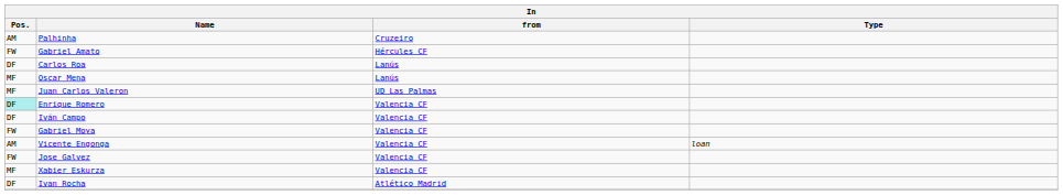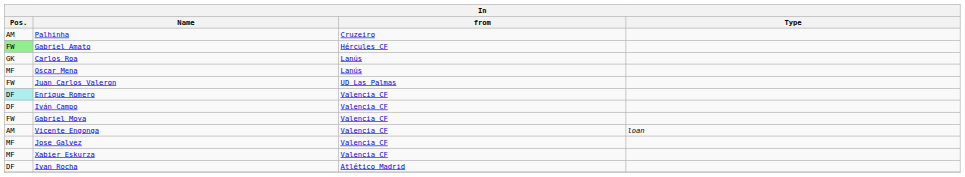 <table class="wikitable" style="font-size:90%;width:99%;">
 <tr>
 <th colspan="4">In</th>
 </tr>
 <tr>
 <th width=3%>Pos.</th>
 <th width=32%>Name</th>
 <th width=30%>from</th>
 <th width=35%>Type</th>
 </tr>
 <tr>
 <td>AM</td>
 <td><a href='#'>Palhinha</a></td>
 <td><a href='#'>Cruzeiro</a></td>
 <td></td>
 </tr>
 <tr>
-<td>FW</td>
+<td style="background: lightgreen;">FW</td>
 <td><a href='#'>Gabriel Amato</a></td>
 <td><a href='#'>Hércules CF</a></td>
 <td></td>
 </tr>
 <tr>
-<td>DF</td>
+<td>GK</td>
 <td><a href='#'>Carlos Roa</a></td>
 <td><a href='#'>Lanús</a></td>
 <td></td>
 </tr>
 <tr>
 <td>MF</td>
 <td><a href='#'>Oscar Mena</a></td>
 <td><a href='#'>Lanús</a></td>
 <td></td>
 </tr>
 <tr>
-<td>MF</td>
+<td>FW</td>
 <td><a href='#'>Juan Carlos Valeron</a></td>
 <td><a href='#'>UD Las Palmas</a></td>
 <td></td>
 </tr>
 <tr>
 <td style="background: paleturquoise;">DF</td>
 <td><a href='#'>Enrique Romero</a></td>
 <td><a href='#'>Valencia CF</a></td>
 <td></td>
 </tr>
 <tr>
 <td>DF</td>
 <td><a href='#'>Iván Campo</a></td>
 <td><a href='#'>Valencia CF</a></td>
 <td></td>
 </tr>
 <tr>
 <td>FW</td>
 <td><a href='#'>Gabriel Moya</a></td>
 <td><a href='#'>Valencia CF</a></td>
 <td></td>
 </tr>
 <tr>
 <td>AM</td>
 <td><a href='#'>Vicente Engonga</a></td>
 <td><a href='#'>Valencia CF</a></td>
 <td><em>loan</em></td>
 </tr>
 <tr>
-<td>FW</td>
+<td>MF</td>
 <td><a href='#'>Jose Galvez</a></td>
 <td><a href='#'>Valencia CF</a></td>
 <td></td>
 </tr>
 <tr>
 <td>MF</td>
 <td><a href='#'>Xabier Eskurza</a></td>
 <td><a href='#'>Valencia CF</a></td>
 <td></td>
 </tr>
 <tr>
 <td>DF</td>
 <td><a href='#'>Ivan Rocha</a></td>
 <td><a href='#'>Atlético Madrid</a></td>
 <td></td>
 </tr>
 <tr>
 </tr>
 </table>
